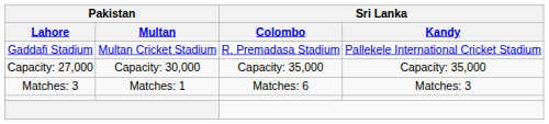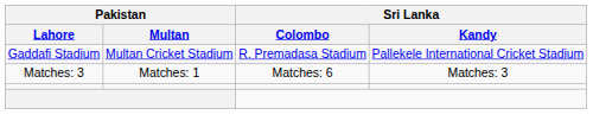 <table class="wikitable" style="text-align:center">
 <tr>
 <th colspan="2">Pakistan</th>
 <th colspan="2">Sri Lanka</th>
 </tr>
 <tr>
 <th><a href='#'>Lahore</a></th>
 <th><a href='#'>Multan</a></th>
 <th><a href='#'>Colombo</a></th>
 <th><a href='#'>Kandy</a></th>
 </tr>
 <tr>
 <td><a href='#'>Gaddafi Stadium</a></td>
 <td><a href='#'>Multan Cricket Stadium</a></td>
 <td><a href='#'>R. Premadasa Stadium</a></td>
 <td><a href='#'>Pallekele International Cricket Stadium</a></td>
 </tr>
 <tr>
-<td>Capacity: 27,000</td>
-<td>Capacity: 30,000</td>
-<td>Capacity: 35,000</td>
-<td>Capacity: 35,000</td>
-</tr>
-<tr>
 <td>Matches: 3</td>
 <td>Matches: 1</td>
 <td>Matches: 6</td>
 <td>Matches: 3</td>
 </tr>
 <tr>
 <td></td>
 <td></td>
 <td></td>
 <td></td>
 </tr>
 <tr>
 <th colspan="2"><br></th>
 <td colspan="2"></td>
 </tr>
 </table>
